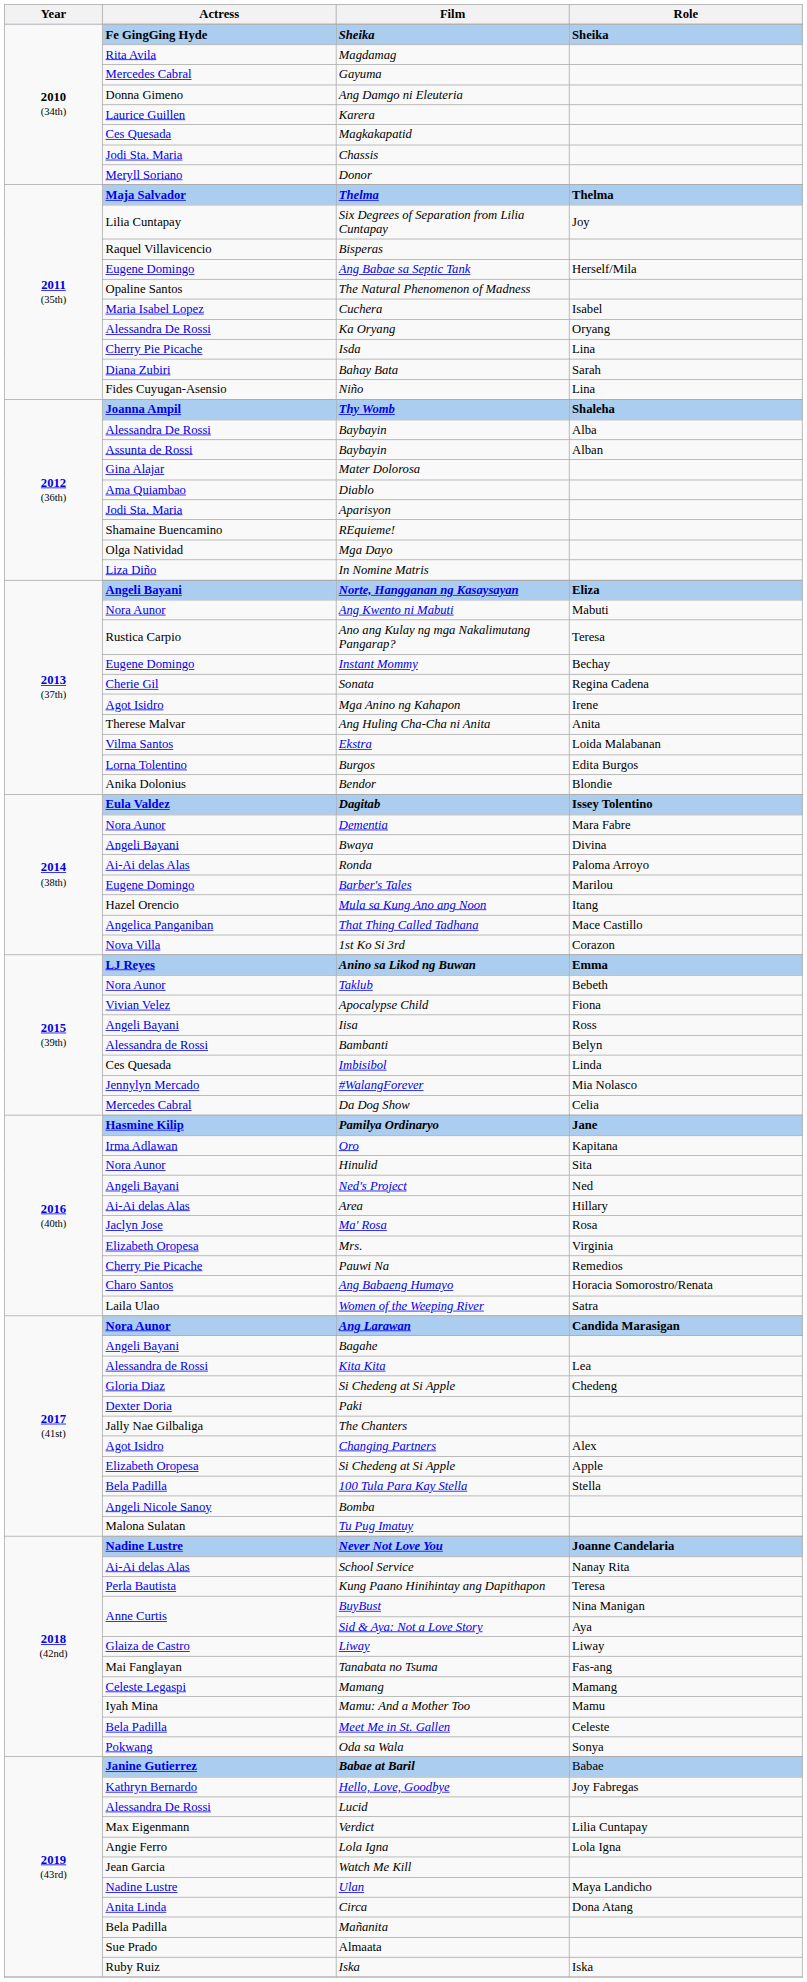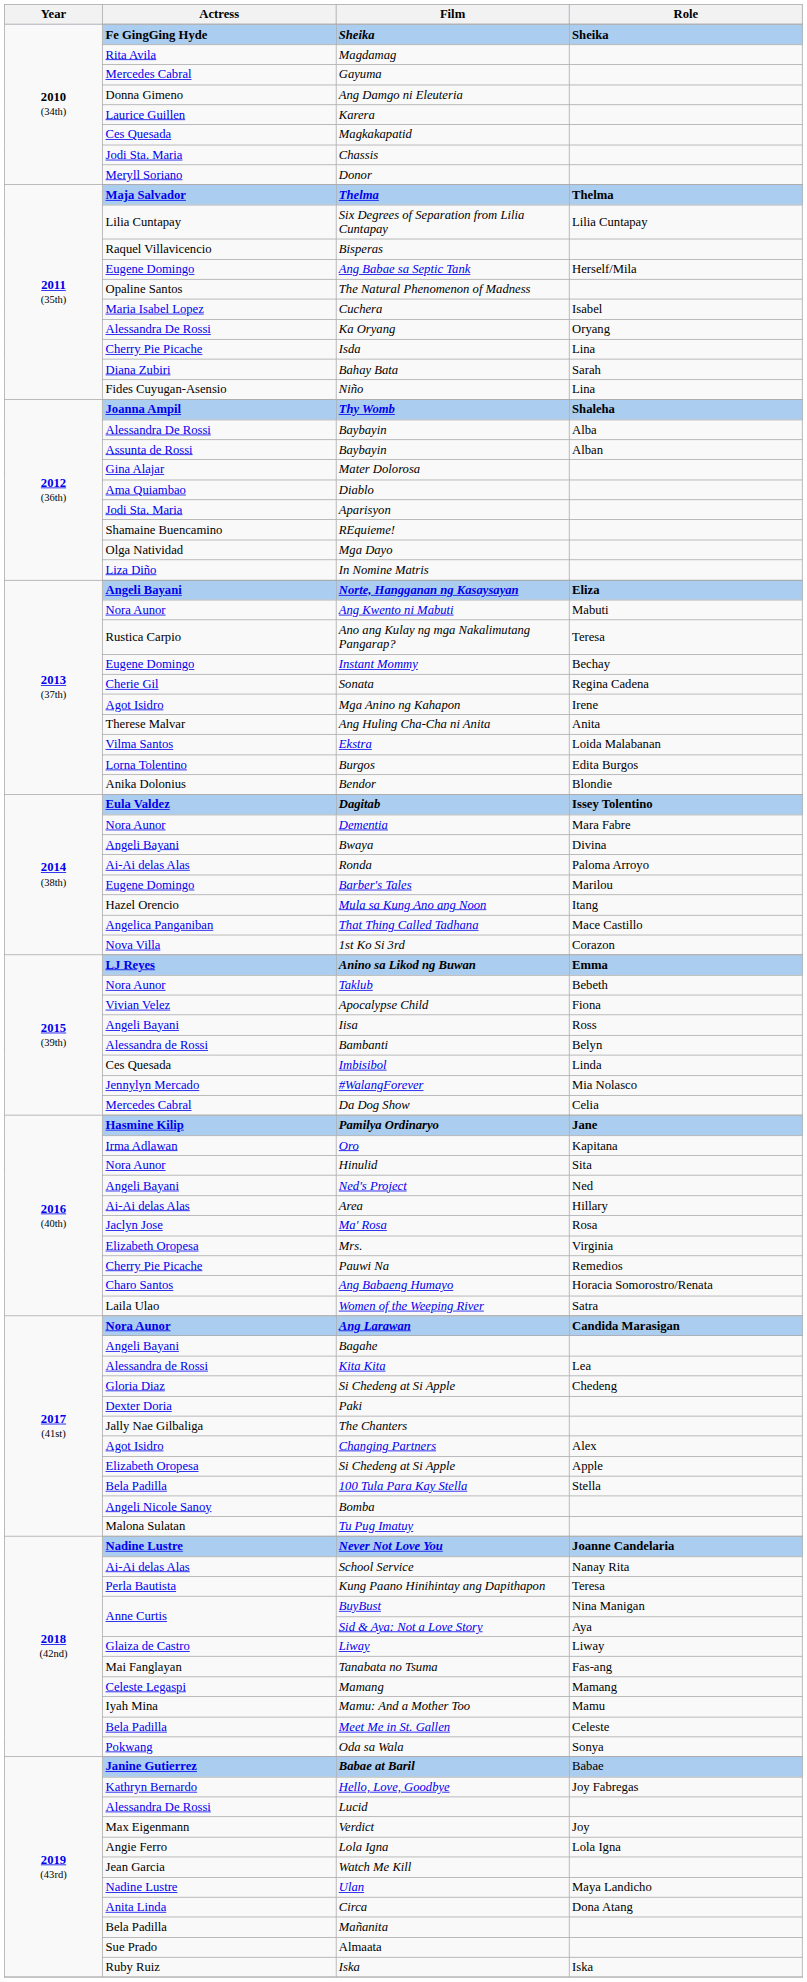 <table class="wikitable" style="width:80%">
 <tr bgcolor="#ABCDEF">
 <th width="8%">Year</th>
 <th width="19%">Actress</th>
 <th width="19%">Film</th>
 <th width="19%">Role</th>
 </tr>
 <tr>
 <td rowspan=9 style="text-align:center"><strong>2010</strong><br><small>(34th)</small></td>
 </tr>
 <tr style="background:#ABCDEF">
 <td><strong>Fe GingGing Hyde</strong></td>
 <td><strong><em>Sheika</em></strong></td>
 <td><strong>Sheika</strong></td>
 </tr>
 <tr>
 <td><a href='#'>Rita Avila</a></td>
 <td><em>Magdamag</em></td>
 <td></td>
 </tr>
 <tr>
 <td><a href='#'>Mercedes Cabral</a></td>
 <td><em>Gayuma</em></td>
 <td></td>
 </tr>
 <tr>
 <td>Donna Gimeno</td>
 <td><em>Ang Damgo ni Eleuteria</em></td>
 <td></td>
 </tr>
 <tr>
 <td><a href='#'>Laurice Guillen</a></td>
 <td><em>Karera</em></td>
 <td></td>
 </tr>
 <tr>
 <td><a href='#'>Ces Quesada</a></td>
 <td><em>Magkakapatid</em></td>
 <td></td>
 </tr>
 <tr>
 <td><a href='#'>Jodi Sta. Maria</a></td>
 <td><em>Chassis</em></td>
 <td></td>
 </tr>
 <tr>
 <td><a href='#'>Meryll Soriano</a></td>
 <td><em>Donor</em></td>
 <td></td>
 </tr>
 <tr>
 <td rowspan=11 style="text-align:center"><strong><a href='#'>2011</a></strong><br><small>(35th)</small></td>
 </tr>
 <tr style="background:#ABCDEF">
 <td><strong><a href='#'>Maja Salvador</a></strong></td>
 <td><strong><em><a href='#'>Thelma</a></em></strong></td>
 <td><strong>Thelma</strong></td>
 </tr>
 <tr>
 <td>Lilia Cuntapay</td>
 <td><em>Six Degrees of Separation from Lilia Cuntapay</em></td>
-<td>Joy</td>
+<td>Lilia Cuntapay</td>
 </tr>
 <tr>
 <td>Raquel Villavicencio</td>
 <td><em>Bisperas</em></td>
 <td></td>
 </tr>
 <tr>
 <td><a href='#'>Eugene Domingo</a></td>
 <td><em><a href='#'>Ang Babae sa Septic Tank</a></em></td>
 <td>Herself/Mila</td>
 </tr>
 <tr>
 <td>Opaline Santos</td>
 <td><em>The Natural Phenomenon of Madness</em></td>
 <td></td>
 </tr>
 <tr>
 <td><a href='#'>Maria Isabel Lopez</a></td>
 <td><em>Cuchera</em></td>
 <td>Isabel</td>
 </tr>
 <tr>
 <td><a href='#'>Alessandra De Rossi</a></td>
 <td><em>Ka Oryang</em></td>
 <td>Oryang</td>
 </tr>
 <tr>
 <td><a href='#'>Cherry Pie Picache</a></td>
 <td><em>Isda</em></td>
 <td>Lina</td>
 </tr>
 <tr>
 <td><a href='#'>Diana Zubiri</a></td>
 <td><em>Bahay Bata</em></td>
 <td>Sarah</td>
 </tr>
 <tr>
 <td>Fides Cuyugan-Asensio</td>
 <td><em>Niño</em></td>
 <td>Lina</td>
 </tr>
 <tr>
 <td rowspan=10 style="text-align:center"><strong><a href='#'>2012</a></strong><br><small>(36th)</small></td>
 </tr>
 <tr style="background:#ABCDEF">
 <td><strong><a href='#'>Joanna Ampil</a></strong></td>
 <td><strong><em><a href='#'>Thy Womb</a></em></strong></td>
 <td><strong>Shaleha</strong></td>
 </tr>
 <tr>
 <td><a href='#'>Alessandra De Rossi</a></td>
 <td><em>Baybayin</em></td>
 <td>Alba</td>
 </tr>
 <tr>
 <td><a href='#'>Assunta de Rossi</a></td>
 <td><em>Baybayin</em></td>
 <td>Alban</td>
 </tr>
 <tr>
 <td><a href='#'>Gina Alajar</a></td>
 <td><em>Mater Dolorosa</em></td>
 <td></td>
 </tr>
 <tr>
 <td><a href='#'>Ama Quiambao</a></td>
 <td><em>Diablo</em></td>
 <td></td>
 </tr>
 <tr>
 <td><a href='#'>Jodi Sta. Maria</a></td>
 <td><em>Aparisyon</em></td>
 <td></td>
 </tr>
 <tr>
 <td>Shamaine Buencamino</td>
 <td><em> REquieme!</em></td>
 <td></td>
 </tr>
 <tr>
 <td>Olga Natividad</td>
 <td><em>Mga Dayo</em></td>
 <td></td>
 </tr>
 <tr>
 <td><a href='#'>Liza Diño</a></td>
 <td><em> In Nomine Matris</em></td>
 <td></td>
 </tr>
 <tr>
 <td rowspan=11 style="text-align:center"><strong><a href='#'>2013</a></strong><br><small>(37th)</small></td>
 </tr>
 <tr style="background:#ABCDEF">
 <td><strong><a href='#'>Angeli Bayani</a></strong></td>
 <td><strong><em><a href='#'>Norte, Hangganan ng Kasaysayan</a></em></strong></td>
 <td><strong>Eliza</strong></td>
 </tr>
 <tr>
 <td><a href='#'>Nora Aunor</a></td>
 <td><em><a href='#'>Ang Kwento ni Mabuti</a></em></td>
 <td>Mabuti</td>
 </tr>
 <tr>
 <td>Rustica Carpio</td>
 <td><em>Ano ang Kulay ng mga Nakalimutang Pangarap?</em></td>
 <td>Teresa</td>
 </tr>
 <tr>
 <td><a href='#'>Eugene Domingo</a></td>
 <td><em><a href='#'>Instant Mommy</a></em></td>
 <td>Bechay</td>
 </tr>
 <tr>
 <td><a href='#'>Cherie Gil</a></td>
 <td><em>Sonata</em></td>
 <td>Regina Cadena</td>
 </tr>
 <tr>
 <td><a href='#'>Agot Isidro</a></td>
 <td><em>Mga Anino ng Kahapon</em></td>
 <td>Irene</td>
 </tr>
 <tr>
 <td>Therese Malvar</td>
 <td><em>Ang Huling Cha-Cha ni Anita</em></td>
 <td>Anita</td>
 </tr>
 <tr>
 <td><a href='#'>Vilma Santos</a></td>
 <td><em><a href='#'>Ekstra</a></em></td>
 <td>Loida Malabanan</td>
 </tr>
 <tr>
 <td><a href='#'>Lorna Tolentino</a></td>
 <td><em>Burgos</em></td>
 <td>Edita Burgos</td>
 </tr>
 <tr>
 <td>Anika Dolonius</td>
 <td><em>Bendor</em></td>
 <td>Blondie</td>
 </tr>
 <tr>
 <td rowspan=9 style="text-align:center"><strong><a href='#'>2014</a></strong><br><small>(38th)</small></td>
 </tr>
 <tr style="background:#ABCDEF">
 <td><strong><a href='#'>Eula Valdez</a></strong></td>
 <td><strong><em>Dagitab</em></strong></td>
 <td><strong>Issey Tolentino</strong></td>
 </tr>
 <tr>
 <td><a href='#'>Nora Aunor</a></td>
 <td><em><a href='#'>Dementia</a></em></td>
 <td>Mara Fabre</td>
 </tr>
 <tr>
 <td><a href='#'>Angeli Bayani</a></td>
 <td><em>Bwaya</em></td>
 <td>Divina</td>
 </tr>
 <tr>
 <td><a href='#'>Ai-Ai delas Alas</a></td>
 <td><em>Ronda</em></td>
 <td>Paloma Arroyo</td>
 </tr>
 <tr>
 <td><a href='#'>Eugene Domingo</a></td>
 <td><em><a href='#'>Barber's Tales</a></em></td>
 <td>Marilou</td>
 </tr>
 <tr>
 <td>Hazel Orencio</td>
 <td><em><a href='#'>Mula sa Kung Ano ang Noon</a></em></td>
 <td>Itang</td>
 </tr>
 <tr>
 <td><a href='#'>Angelica Panganiban</a></td>
 <td><em><a href='#'>That Thing Called Tadhana</a></em></td>
 <td>Mace Castillo</td>
 </tr>
 <tr>
 <td><a href='#'>Nova Villa</a></td>
 <td><em>1st Ko Si 3rd</em></td>
 <td>Corazon</td>
 </tr>
 <tr>
 <td rowspan=9 style="text-align:center"><strong><a href='#'>2015</a></strong><br><small>(39th)</small></td>
 </tr>
 <tr style="background:#ABCDEF">
 <td><strong><a href='#'>LJ Reyes</a></strong></td>
 <td><strong><em>Anino sa Likod ng Buwan</em></strong></td>
 <td><strong>Emma</strong></td>
 </tr>
 <tr>
 <td><a href='#'>Nora Aunor</a></td>
 <td><em> <a href='#'>Taklub</a></em></td>
 <td>Bebeth</td>
 </tr>
 <tr>
 <td><a href='#'>Vivian Velez</a></td>
 <td><em>Apocalypse Child</em></td>
 <td>Fiona</td>
 </tr>
 <tr>
 <td><a href='#'>Angeli Bayani</a></td>
 <td><em>Iisa</em></td>
 <td>Ross</td>
 </tr>
 <tr>
 <td><a href='#'>Alessandra de Rossi</a></td>
 <td><em>Bambanti</em></td>
 <td>Belyn</td>
 </tr>
 <tr>
 <td>Ces Quesada</td>
 <td><em><a href='#'>Imbisibol</a></em></td>
 <td>Linda</td>
 </tr>
 <tr>
 <td><a href='#'>Jennylyn Mercado</a></td>
 <td><em><a href='#'>#WalangForever</a></em></td>
 <td>Mia Nolasco</td>
 </tr>
 <tr>
 <td><a href='#'>Mercedes Cabral</a></td>
 <td><em>Da Dog Show</em></td>
 <td>Celia</td>
 </tr>
 <tr>
 <td rowspan=11 style="text-align:center"><strong><a href='#'>2016</a></strong><br><small>(40th)</small></td>
 </tr>
 <tr style="background:#ABCDEF">
 <td><strong><a href='#'>Hasmine Kilip</a></strong></td>
 <td><strong><em>Pamilya Ordinaryo</em></strong></td>
 <td><strong>Jane</strong></td>
 </tr>
 <tr>
 <td><a href='#'>Irma Adlawan</a></td>
 <td><em><a href='#'>Oro</a></em></td>
 <td>Kapitana</td>
 </tr>
 <tr>
 <td><a href='#'>Nora Aunor</a></td>
 <td><em>Hinulid</em></td>
 <td>Sita</td>
 </tr>
 <tr>
 <td><a href='#'>Angeli Bayani</a></td>
 <td><em><a href='#'>Ned's Project</a></em></td>
 <td>Ned</td>
 </tr>
 <tr>
 <td><a href='#'>Ai-Ai delas Alas</a></td>
 <td><em>Area</em></td>
 <td>Hillary</td>
 </tr>
 <tr>
 <td><a href='#'>Jaclyn Jose</a></td>
 <td><em><a href='#'>Ma' Rosa</a></em></td>
 <td>Rosa</td>
 </tr>
 <tr>
 <td><a href='#'>Elizabeth Oropesa</a></td>
 <td><em>Mrs.</em></td>
 <td>Virginia</td>
 </tr>
 <tr>
 <td><a href='#'>Cherry Pie Picache</a></td>
 <td><em>Pauwi Na</em></td>
 <td>Remedios</td>
 </tr>
 <tr>
 <td><a href='#'>Charo Santos</a></td>
 <td><em><a href='#'>Ang Babaeng Humayo</a></em></td>
 <td>Horacia Somorostro/Renata</td>
 </tr>
 <tr>
 <td>Laila Ulao</td>
 <td><em><a href='#'>Women of the Weeping River</a></em></td>
 <td>Satra</td>
 </tr>
 <tr>
 <td rowspan=12 style="text-align:center"><strong><a href='#'>2017</a></strong><br><small>(41st)</small></td>
 </tr>
 <tr style="background:#ABCDEF">
 <td><strong><a href='#'>Nora Aunor</a></strong></td>
 <td><strong><em><a href='#'>Ang Larawan</a></em></strong></td>
 <td><strong>Candida Marasigan</strong></td>
 </tr>
 <tr>
 <td><a href='#'>Angeli Bayani</a></td>
 <td><em>Bagahe</em></td>
 <td></td>
 </tr>
 <tr>
 <td><a href='#'>Alessandra de Rossi</a></td>
 <td><em><a href='#'>Kita Kita</a></em></td>
 <td>Lea</td>
 </tr>
 <tr>
 <td><a href='#'>Gloria Diaz</a></td>
 <td><em>Si Chedeng at Si Apple</em></td>
 <td>Chedeng</td>
 </tr>
 <tr>
 <td><a href='#'>Dexter Doria</a></td>
 <td><em>Paki</em></td>
 <td></td>
 </tr>
 <tr>
 <td>Jally Nae Gilbaliga</td>
 <td><em>The Chanters</em></td>
 <td></td>
 </tr>
 <tr>
 <td><a href='#'>Agot Isidro</a></td>
 <td><em><a href='#'>Changing Partners</a></em></td>
 <td>Alex</td>
 </tr>
 <tr>
 <td><a href='#'>Elizabeth Oropesa</a></td>
 <td><em>Si Chedeng at Si Apple</em></td>
 <td>Apple</td>
 </tr>
 <tr>
 <td><a href='#'>Bela Padilla</a></td>
 <td><em><a href='#'>100 Tula Para Kay Stella</a></em></td>
 <td>Stella</td>
 </tr>
 <tr>
 <td><a href='#'>Angeli Nicole Sanoy</a></td>
 <td><em>Bomba</em></td>
 <td></td>
 </tr>
 <tr>
 <td>Malona Sulatan</td>
 <td><em><a href='#'>Tu Pug Imatuy</a></em></td>
 <td></td>
 </tr>
 <tr>
 <td rowspan="12" style="text-align:center"><strong><a href='#'>2018</a></strong><br><small>(42nd)</small></td>
 </tr>
 <tr style="background:#ABCDEF">
 <td><strong><a href='#'>Nadine Lustre</a></strong></td>
 <td><strong><em><a href='#'>Never Not Love You</a></em></strong></td>
 <td><strong>Joanne Candelaria</strong></td>
 </tr>
 <tr>
 <td><a href='#'>Ai-Ai delas Alas</a></td>
 <td><em>School Service</em></td>
 <td>Nanay Rita</td>
 </tr>
 <tr>
 <td><a href='#'>Perla Bautista</a></td>
 <td><em>Kung Paano Hinihintay ang Dapithapon</em></td>
 <td>Teresa</td>
 </tr>
 <tr>
 <td rowspan="2"><a href='#'>Anne Curtis</a></td>
 <td><em><a href='#'>BuyBust</a></em></td>
 <td>Nina Manigan</td>
 </tr>
 <tr>
 <td><em><a href='#'>Sid & Aya: Not a Love Story</a></em></td>
 <td>Aya</td>
 </tr>
 <tr>
 <td><a href='#'>Glaiza de Castro</a></td>
 <td><em><a href='#'>Liway</a></em></td>
 <td>Liway</td>
 </tr>
 <tr>
 <td>Mai Fanglayan</td>
 <td><em>Tanabata no Tsuma</em></td>
 <td>Fas-ang</td>
 </tr>
 <tr>
 <td><a href='#'>Celeste Legaspi</a></td>
 <td><em>Mamang</em></td>
 <td>Mamang</td>
 </tr>
 <tr>
 <td>Iyah Mina</td>
 <td><em>Mamu: And a Mother Too</em></td>
 <td>Mamu</td>
 </tr>
 <tr>
 <td><a href='#'>Bela Padilla</a></td>
 <td><em><a href='#'>Meet Me in St. Gallen</a></em></td>
 <td>Celeste</td>
 </tr>
 <tr>
 <td><a href='#'>Pokwang</a></td>
 <td><em>Oda sa Wala</em></td>
 <td>Sonya</td>
 </tr>
 <tr>
 <td rowspan=12 style="text-align:center"><strong><a href='#'>2019</a></strong><br><small>(43rd)</small></td>
 </tr>
 <tr style="background:#ABCDEF">
 <td><strong><a href='#'>Janine Gutierrez</a></strong></td>
 <td><strong><em>Babae at Baril</em></strong></td>
 <td>Babae</td>
 </tr>
 <tr>
 <td><a href='#'>Kathryn Bernardo</a></td>
 <td><em><a href='#'>Hello, Love, Goodbye</a></em></td>
 <td>Joy Fabregas</td>
 </tr>
 <tr>
 <td><a href='#'>Alessandra De Rossi</a></td>
 <td><em>Lucid</em></td>
 <td></td>
 </tr>
 <tr>
 <td>Max Eigenmann</td>
 <td><em>Verdict</em></td>
-<td>Lilia Cuntapay</td>
+<td>Joy</td>
 </tr>
 <tr>
 <td>Angie Ferro</td>
 <td><em>Lola Igna</em></td>
 <td>Lola Igna</td>
 </tr>
 <tr>
 <td>Jean Garcia</td>
 <td><em>Watch Me Kill</em></td>
 <td></td>
 </tr>
 <tr>
 <td><a href='#'>Nadine Lustre</a></td>
 <td><em><a href='#'>Ulan</a></em></td>
 <td>Maya Landicho</td>
 </tr>
 <tr>
 <td><a href='#'>Anita Linda</a></td>
 <td><em>Circa</em></td>
 <td>Dona Atang</td>
 </tr>
 <tr>
 <td>Bela Padilla</td>
 <td><em>Mañanita</em></td>
 <td></td>
 </tr>
 <tr>
 <td>Sue Prado</td>
 <td>Almaata</td>
 <td></td>
 </tr>
 <tr>
 <td>Ruby Ruiz</td>
 <td><em>Iska</em></td>
 <td>Iska</td>
 </tr>
 <tr>
 </tr>
 </table>
